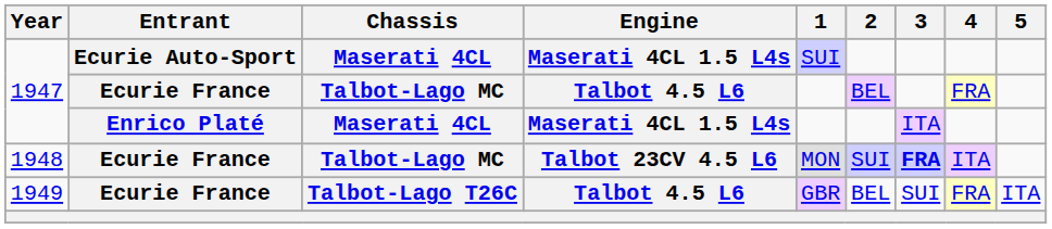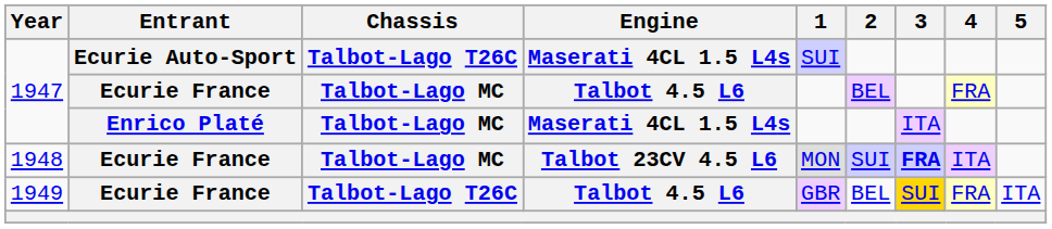 <table class="wikitable" style="text-align:center; font-size:85%">
 <tr>
 <th>Year</th>
 <th>Entrant</th>
 <th>Chassis</th>
 <th>Engine</th>
 <th>1</th>
 <th>2</th>
 <th>3</th>
 <th>4</th>
 <th>5</th>
 </tr>
 <tr>
 <td rowspan=3><a href='#'>1947</a></td>
 <th nowrap>Ecurie Auto-Sport</th>
-<th nowrap><a href='#'>Maserati</a> <a href='#'>4CL</a></th>
+<th nowrap><a href='#'>Talbot-Lago</a> <a href='#'>T26C</a></th>
 <th nowrap><a href='#'>Maserati</a> 4CL 1.5 <a href='#'>L4</a><a href='#'>s</a></th>
 <td style="background:#CFCFFF;"><a href='#'>SUI</a><br></td>
 <td></td>
 <td></td>
 <td></td>
 <td></td>
 </tr>
 <tr>
 <th>Ecurie France</th>
 <th><a href='#'>Talbot-Lago</a> MC</th>
 <th><a href='#'>Talbot</a> 4.5 <a href='#'>L6</a></th>
 <td></td>
 <td style="background:#EFCFFF;"><a href='#'>BEL</a><br></td>
 <td></td>
 <td style="background:#FFFFBF;"><a href='#'>FRA</a><br></td>
 <td></td>
 </tr>
 <tr>
 <th nowrap><a href='#'>Enrico Platé</a></th>
-<th nowrap><a href='#'>Maserati</a> <a href='#'>4CL</a></th>
+<th><a href='#'>Talbot-Lago</a> MC</th>
 <th nowrap><a href='#'>Maserati</a> 4CL 1.5 <a href='#'>L4</a><a href='#'>s</a></th>
 <td></td>
 <td></td>
 <td style="background:#EFCFFF;"><a href='#'>ITA</a><br></td>
 <td></td>
 <td></td>
 </tr>
 <tr>
 <td><a href='#'>1948</a></td>
 <th nowrap>Ecurie France</th>
 <th nowrap><a href='#'>Talbot-Lago</a> MC</th>
 <th nowrap><a href='#'>Talbot</a> 23CV 4.5 <a href='#'>L6</a></th>
 <td style="background:#DFDFDF;"><a href='#'>MON</a><br></td>
 <td style="background:#CFCFFF;"><a href='#'>SUI</a><br></td>
 <td style="background:#CFCFFF;"><strong><a href='#'>FRA</a><br></strong></td>
 <td style="background:#EFCFFF;"><a href='#'>ITA</a><br></td>
 <td></td>
 </tr>
 <tr>
 <td><a href='#'>1949</a></td>
 <th nowrap>Ecurie France</th>
 <th nowrap><a href='#'>Talbot-Lago</a> <a href='#'>T26C</a></th>
 <th><a href='#'>Talbot</a> 4.5 <a href='#'>L6</a></th>
 <td style="background:#EFCFFF;"><a href='#'>GBR</a><br></td>
 <td><a href='#'>BEL</a></td>
-<td><a href='#'>SUI</a></td>
+<td style="background: gold;"><a href='#'>SUI</a></td>
 <td style="background:#FFFFBF;"><a href='#'>FRA</a><br></td>
 <td><a href='#'>ITA</a></td>
 </tr>
 <tr>
 <th colspan=9></th>
 </tr>
 </table>
